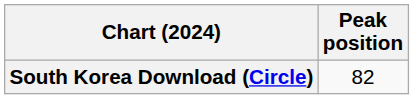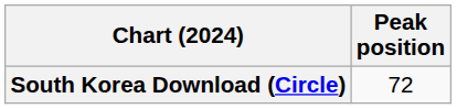 <table class="wikitable sortable plainrowheaders" style="text-align:center">
 <tr>
 <th scope="col">Chart (2024)</th>
 <th scope="col">Peak<br>position</th>
 </tr>
 <tr>
 <th scope="row">South Korea Download (<a href='#'>Circle</a>)</th>
-<td>82</td>
+<td>72</td>
 </tr>
 </table>
